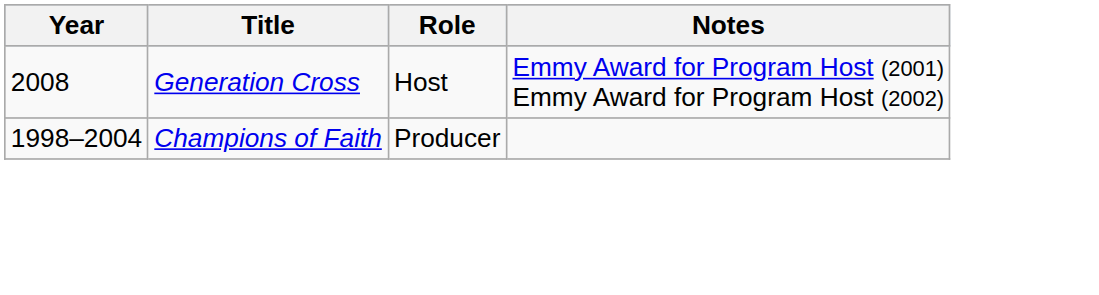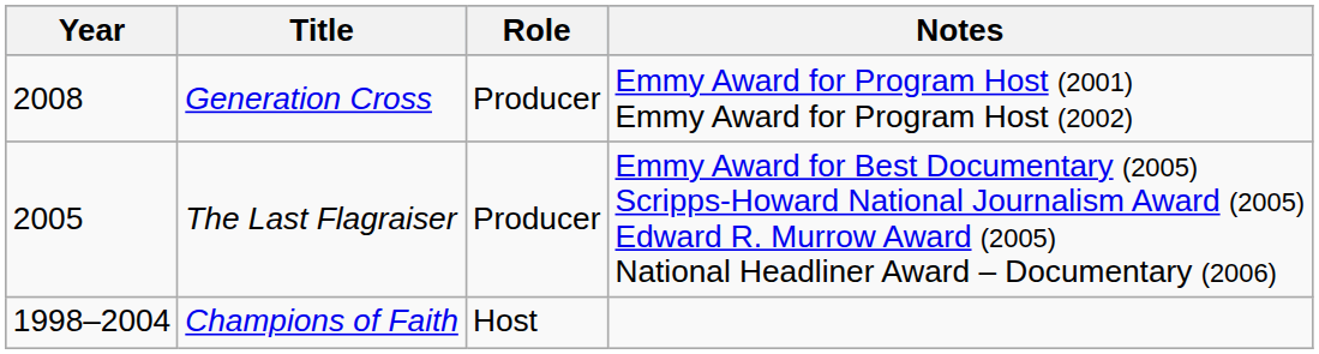 <table class="wikitable">
 <tr style="background:#b0c4de; text-align:center;">
 <th>Year</th>
 <th>Title</th>
 <th>Role</th>
 <th>Notes</th>
 </tr>
 <tr>
 <td>2008</td>
 <td><em><a href='#'>Generation Cross</a></em></td>
-<td>Host</td>
+<td>Producer</td>
 <td><a href='#'>Emmy Award for Program Host</a> <small>(2001)</small><br>Emmy Award for Program Host <small>(2002)</small></td>
+</tr>
+<tr>
+<td>2005</td>
+<td><em>The Last Flagraiser</em></td>
+<td>Producer</td>
+<td><a href='#'>Emmy Award for Best Documentary</a> <small>(2005)</small><br><a href='#'>Scripps-Howard National Journalism Award</a> <small>(2005)</small><br><a href='#'>Edward R. Murrow Award</a> <small>(2005)</small><br>National Headliner Award – Documentary <small>(2006)</small></td>
 </tr>
 <tr>
 <td>1998–2004</td>
 <td><em><a href='#'>Champions of Faith</a></em></td>
-<td>Producer</td>
+<td>Host</td>
 <td></td>
 </tr>
 </table>
